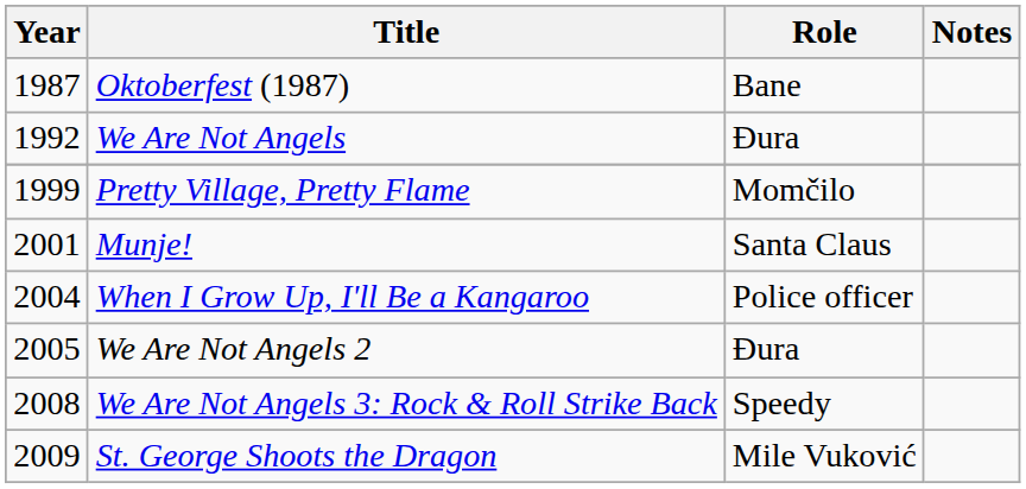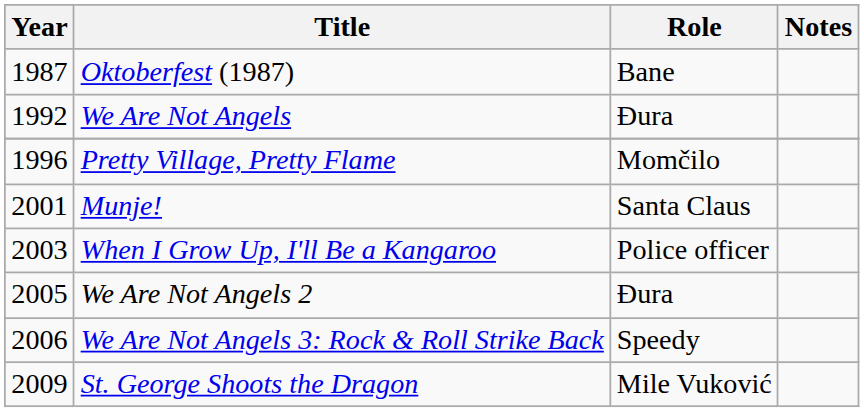 <table class="wikitable sortable">
 <tr>
 <th>Year</th>
 <th>Title</th>
 <th>Role</th>
 <th class="unsortable">Notes</th>
 </tr>
 <tr>
 <td>1987</td>
 <td><em><a href='#'>Oktoberfest</a></em> (1987)</td>
 <td>Bane</td>
 <td></td>
 </tr>
 <tr>
 <td>1992</td>
 <td><em><a href='#'>We Are Not Angels</a></em></td>
 <td>Đura</td>
 <td></td>
 </tr>
 <tr>
 </tr>
 <tr>
-<td>1999</td>
+<td>1996</td>
 <td><em><a href='#'>Pretty Village, Pretty Flame</a></em></td>
 <td>Momčilo</td>
 <td></td>
 </tr>
 <tr>
 <td>2001</td>
 <td><em><a href='#'>Munje!</a></em></td>
 <td>Santa Claus</td>
 </tr>
 <tr>
-<td>2004</td>
+<td>2003</td>
 <td><em><a href='#'>When I Grow Up, I'll Be a Kangaroo</a></em></td>
 <td>Police officer</td>
 <td></td>
 </tr>
 <tr>
 <td>2005</td>
 <td><em>We Are Not Angels 2</em></td>
 <td>Đura</td>
 <td></td>
 </tr>
 <tr>
-<td>2008</td>
+<td>2006</td>
 <td><em><a href='#'>We Are Not Angels 3: Rock & Roll Strike Back</a></em></td>
 <td>Speedy</td>
 <td></td>
 </tr>
 <tr>
 <td>2009</td>
 <td><em><a href='#'>St. George Shoots the Dragon</a></em></td>
 <td>Mile Vuković</td>
 <td></td>
 </tr>
 </table>
